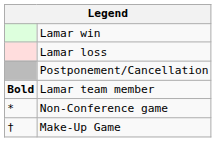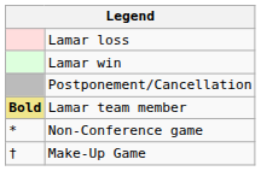 <table class="wikitable" style="font-size:90%">
 <tr>
 <th colspan="2">Legend</th>
+</tr>
+<tr>
+<td bgcolor="#ffdddd"> </td>
+<td>Lamar loss</td>
 </tr>
 <tr 0>
 <td bgcolor="#ddffdd"> </td>
 <td>Lamar win</td>
 </tr>
 <tr>
-<td bgcolor="#ffdddd"> </td>
-<td>Lamar loss</td>
-</tr>
-<tr>
 <td bgcolor="#bbbbbb"> </td>
 <td>Postponement/Cancellation</td>
 </tr>
 <tr>
-<td><strong>Bold</strong></td>
+<td style="background: khaki;"><strong>Bold</strong></td>
 <td>Lamar team member</td>
 </tr>
 <tr>
 <td>*</td>
 <td>Non-Conference game</td>
 </tr>
 <tr>
 <td>†</td>
 <td>Make-Up Game</td>
 </tr>
 </table>
